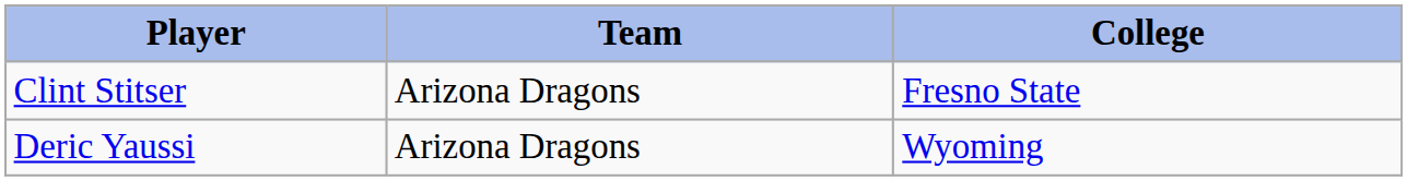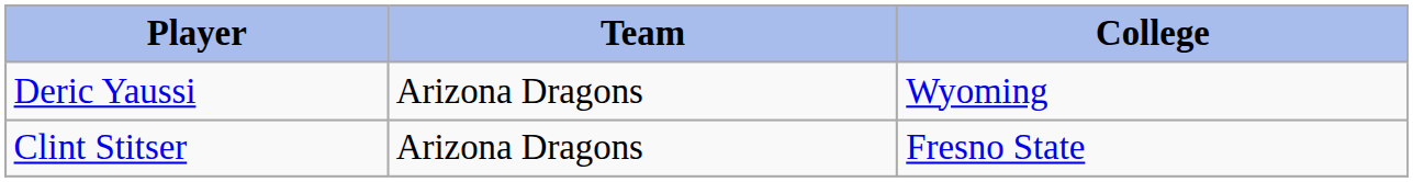 <table class="wikitable sortable sortable" style="width:100%;">
 <tr>
 <th style="background:#a8bdec; width:15%;">Player</th>
 <th style="width:20%; background:#a8bdec;">Team</th>
 <th style="width:20%; background:#a8bdec;">College</th>
 </tr>
 <tr>
+<td><a href='#'>Deric Yaussi</a></td>
+<td>Arizona Dragons</td>
+<td><a href='#'>Wyoming</a></td>
+</tr>
+<tr>
 <td><a href='#'>Clint Stitser</a></td>
 <td>Arizona Dragons</td>
 <td><a href='#'>Fresno State</a></td>
 </tr>
-<tr>
-<td><a href='#'>Deric Yaussi</a></td>
-<td>Arizona Dragons</td>
-<td><a href='#'>Wyoming</a></td>
-</tr>
 </table>
